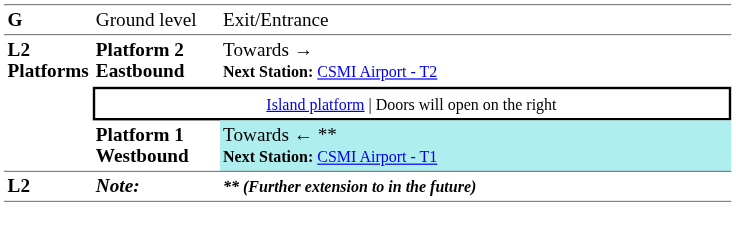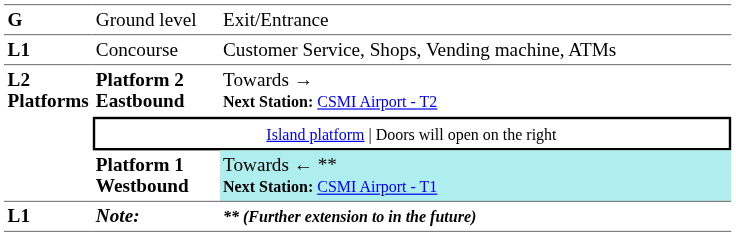 <table table border=0 cellspacing=0 cellpadding=3>
 <tr>
 <td style="border-top:solid 1px gray;border-bottom:solid 1px gray;" width=50 valign=top><strong>G</strong></td>
 <td style="border-top:solid 1px gray;border-bottom:solid 1px gray;" width=85 valign=top>Ground level</td>
 <td style="border-top:solid 1px gray;border-bottom:solid 1px gray;" width=400 valign=top>Exit/Entrance</td>
+</tr>
+<tr>
+<td style="border-bottom:solid 1px gray;"><strong>L1</strong></td>
+<td style="border-bottom:solid 1px gray;">Concourse</td>
+<td style="border-bottom:solid 1px gray;">Customer Service, Shops, Vending machine, ATMs</td>
 </tr>
 <tr>
 <td style="border-bottom:solid 1px gray;" width=50 rowspan=3 valign=top><strong>L2<br>Platforms</strong></td>
 <td style="border-bottom:solid 1px white;" width=85><span><strong>Platform 2</strong><br><strong>Eastbound</strong></span></td>
 <td style="border-bottom:solid 1px white;" width=400>Towards → <br><small><strong>Next Station:</strong> <a href='#'>CSMI Airport - T2</a></small></td>
 </tr>
 <tr>
 <td style="border-top:solid 2px black;border-right:solid 2px black;border-left:solid 2px black;border-bottom:solid 2px black;text-align:center;" colspan=2><small><a href='#'>Island platform</a> | Doors will open on the right </small></td>
 </tr>
 <tr>
 <td style="border-bottom:solid 1px gray;" width=50><span><strong>Platform 1</strong><br><strong>Westbound</strong></span></td>
 <td style="background: paleturquoise; border-bottom:solid 1px gray;" width="400">Towards ←  **<br><small><strong>Next Station:</strong> <a href='#'>CSMI Airport - T1</a></small></td>
 </tr>
 <tr>
-<td style="border-bottom:solid 1px gray;" width="50" valign="top"><strong>L2</strong></td>
+<td style="border-bottom:solid 1px gray;"><strong>L1</strong></td>
 <td style="border-bottom:solid 1px gray;" width="100" valign="top"><strong><em>Note:</em></strong></td>
 <td style="border-bottom:solid 1px gray;" width="420" valign="top"><strong><em><small>** (Further extension to  in the future)</small></em></strong></td>
 </tr>
 <tr>
 </tr>
 </table>
